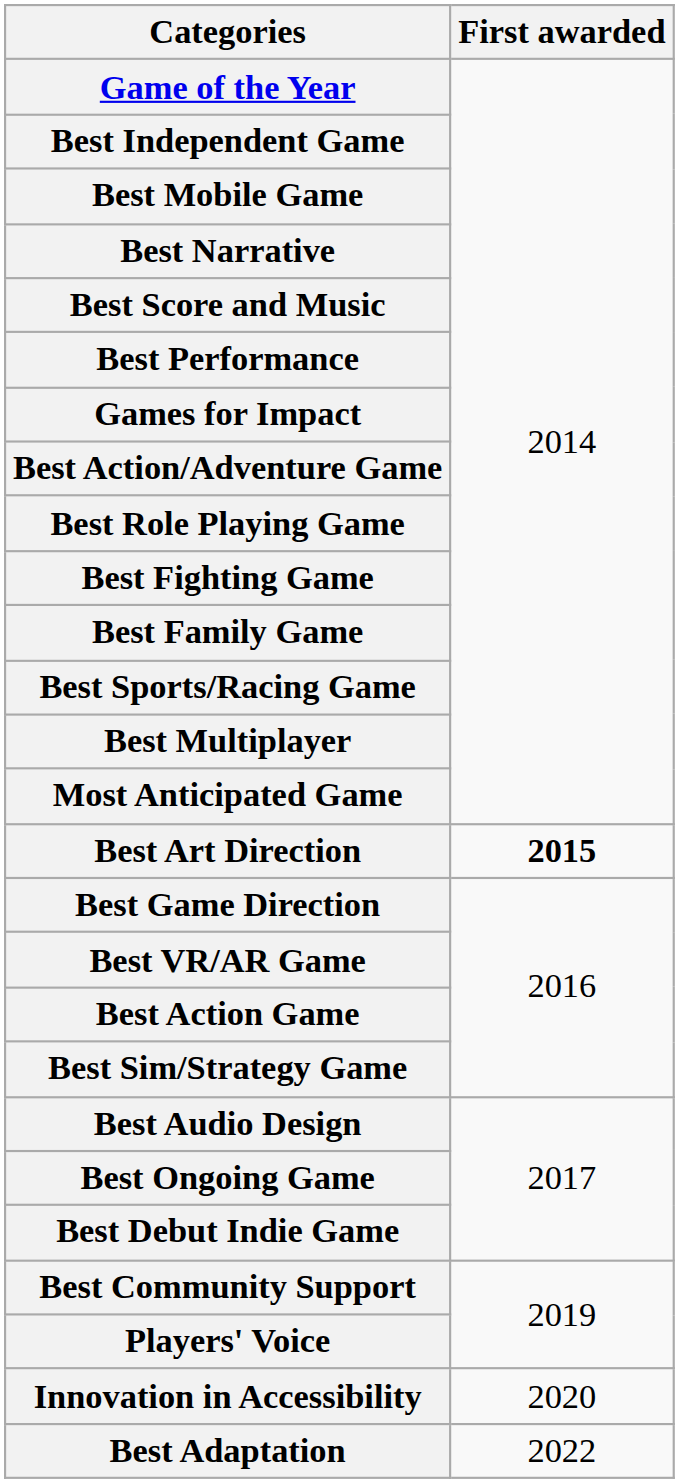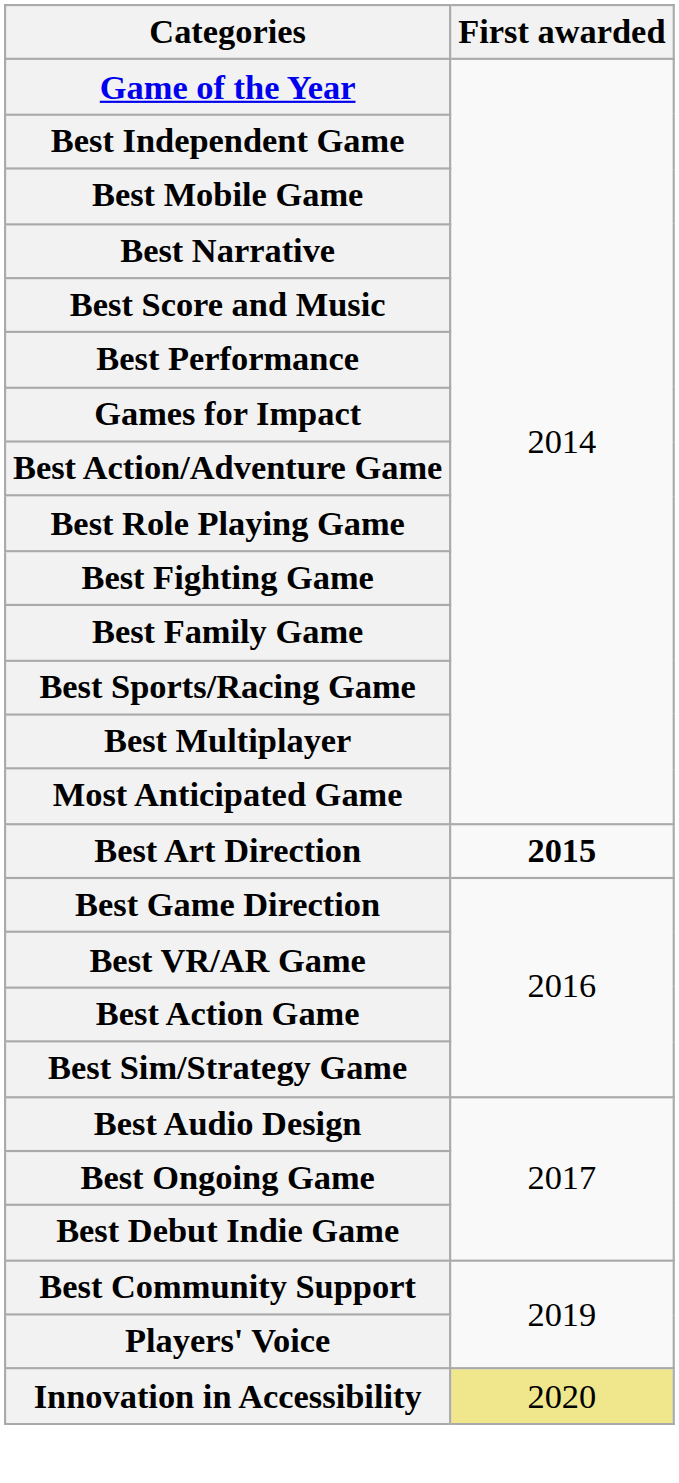 <table class="wikitable">
 <tr>
 <th scope="col">Categories</th>
 <th align="center" scope="col">First awarded</th>
 </tr>
 <tr>
 <th scope="row"><a href='#'>Game of the Year</a></th>
 <td rowspan="14" align="center">2014</td>
 </tr>
 <tr>
 <th scope="row">Best Independent Game</th>
 </tr>
 <tr>
 <th scope="row">Best Mobile Game</th>
 </tr>
 <tr>
 <th scope="row">Best Narrative</th>
 </tr>
 <tr>
 <th scope="row">Best Score and Music</th>
 </tr>
 <tr>
 <th scope="row">Best Performance</th>
 </tr>
 <tr>
 <th scope="row">Games for Impact</th>
 </tr>
 <tr>
 <th scope="row">Best Action/Adventure Game</th>
 </tr>
 <tr>
 <th scope="row">Best Role Playing Game</th>
 </tr>
 <tr>
 <th scope="row">Best Fighting Game</th>
 </tr>
 <tr>
 <th scope="row">Best Family Game</th>
 </tr>
 <tr>
 <th scope="row">Best Sports/Racing Game</th>
 </tr>
 <tr>
 <th scope="row">Best Multiplayer</th>
 </tr>
 <tr>
 <th scope="row">Most Anticipated Game</th>
 </tr>
 <tr>
 <th scope="row">Best Art Direction</th>
 <td align="center"><strong>2015</strong></td>
 </tr>
 <tr>
 <th scope="row">Best Game Direction</th>
 <td rowspan="4" align="center">2016</td>
 </tr>
 <tr>
 <th scope="row">Best VR/AR Game</th>
 </tr>
 <tr>
 <th scope="row">Best Action Game</th>
 </tr>
 <tr>
 <th scope="row">Best Sim/Strategy Game</th>
 </tr>
 <tr>
 <th scope="row">Best Audio Design</th>
 <td rowspan="3" align="center">2017</td>
 </tr>
 <tr>
 <th scope="row">Best Ongoing Game</th>
 </tr>
 <tr>
 <th scope="row">Best Debut Indie Game</th>
 </tr>
 <tr>
 <th scope="row">Best Community Support</th>
 <td rowspan="2" align="center">2019</td>
 </tr>
 <tr>
 <th scope="row">Players' Voice</th>
 </tr>
 <tr>
 <th scope="row">Innovation in Accessibility</th>
-<td align="center">2020</td>
-</tr>
-<tr>
-<th scope="row">Best Adaptation</th>
-<td align="center">2022</td>
+<td align="center" style="background: khaki;">2020</td>
 </tr>
 </table>
